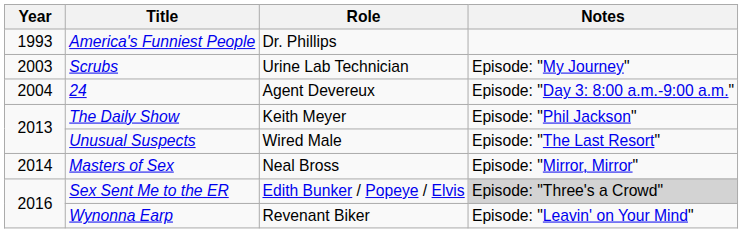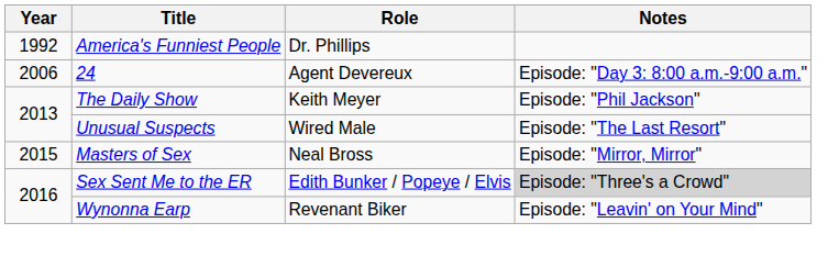 <table class="wikitable">
 <tr>
 <th width="55">Year</th>
 <th>Title</th>
 <th>Role</th>
 <th>Notes</th>
 </tr>
 <tr>
-<td align="center">1993</td>
+<td align="center">1992</td>
 <td><em><a href='#'>America's Funniest People</a></em></td>
 <td>Dr. Phillips</td>
 <td></td>
 </tr>
 <tr>
-<td align="center">2003</td>
-<td><em><a href='#'>Scrubs</a></em></td>
-<td>Urine Lab Technician</td>
-<td>Episode: "<a href='#'>My Journey</a>"</td>
-</tr>
-<tr>
-<td align="center">2004</td>
+<td align="center">2006</td>
 <td><em><a href='#'>24</a></em></td>
 <td>Agent Devereux</td>
 <td>Episode: "<a href='#'>Day 3: 8:00 a.m.-9:00 a.m.</a>"</td>
 </tr>
 <tr>
 <td rowspan="2" align="center">2013</td>
 <td><em><a href='#'>The Daily Show</a></em></td>
 <td>Keith Meyer</td>
 <td>Episode: "<a href='#'>Phil Jackson</a>"</td>
 </tr>
 <tr>
 <td><a href='#'><em>Unusual Suspects</em></a></td>
 <td>Wired Male</td>
 <td>Episode: "<a href='#'>The Last Resort</a>"</td>
 </tr>
 <tr>
-<td align="center">2014</td>
+<td align="center">2015</td>
 <td><em><a href='#'>Masters of Sex</a></em></td>
 <td>Neal Bross</td>
 <td>Episode: "<a href='#'>Mirror, Mirror</a>"</td>
 </tr>
 <tr>
 <td rowspan="2" align="center">2016</td>
 <td><em><a href='#'>Sex Sent Me to the ER</a></em></td>
 <td><a href='#'>Edith Bunker</a> / <a href='#'>Popeye</a> / <a href='#'>Elvis</a></td>
 <td style="background: lightgrey;">Episode: "Three's a Crowd"</td>
 </tr>
 <tr>
 <td><em><a href='#'>Wynonna Earp</a></em></td>
 <td>Revenant Biker</td>
 <td>Episode: "<a href='#'>Leavin' on Your Mind</a>"</td>
 </tr>
 </table>
